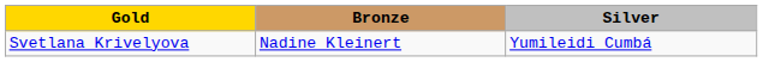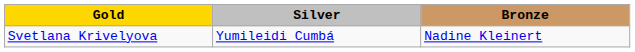 <table class="wikitable" style="text-align:left">
 <tr align="center">
 <td width=200 bgcolor=gold><strong>Gold</strong></td>
+<td width=200 bgcolor=silver><strong>Silver</strong></td>
 <td width=200 bgcolor=CC9966><strong>Bronze</strong></td>
-<td width=200 bgcolor=silver><strong>Silver</strong></td>
 </tr>
 <tr>
 <td><a href='#'>Svetlana Krivelyova</a><br><em></em></td>
+<td><a href='#'>Yumileidi Cumbá</a><br><em></em></td>
 <td><a href='#'>Nadine Kleinert</a><br><em></em></td>
-<td><a href='#'>Yumileidi Cumbá</a><br><em></em></td>
 </tr>
 </table>
